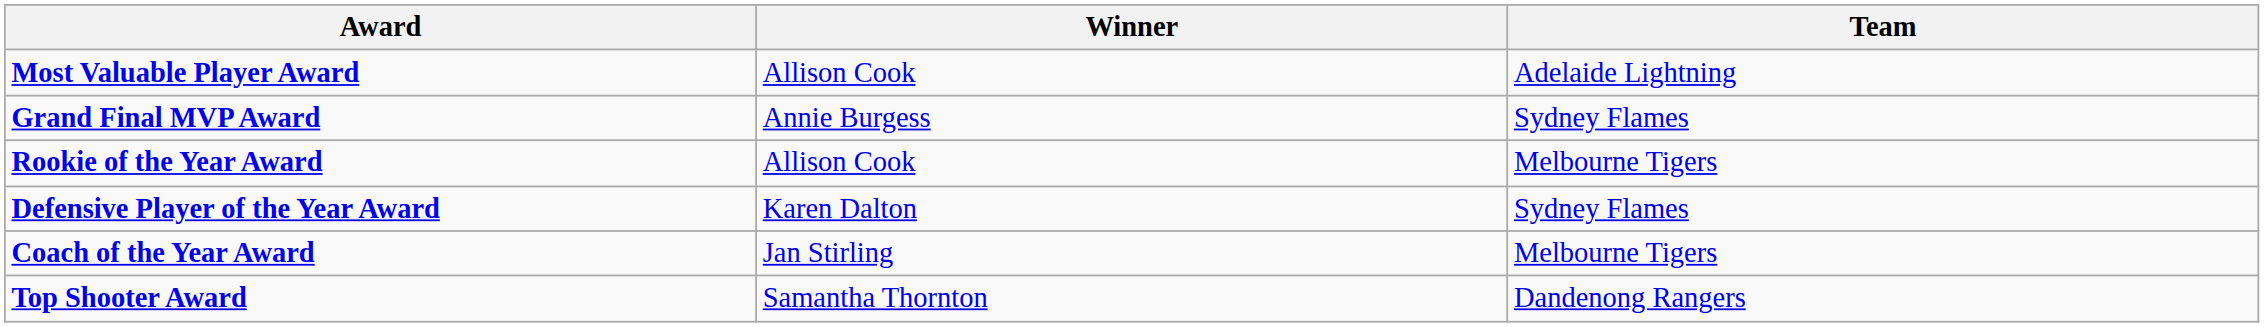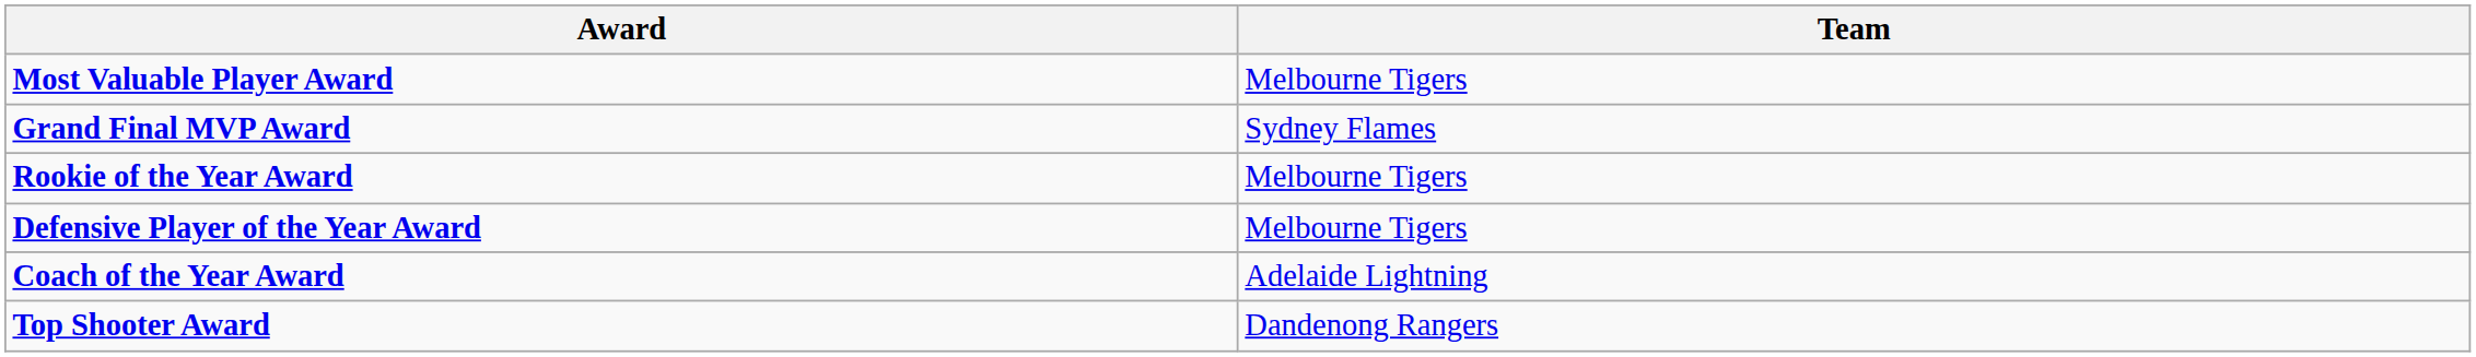 <table class="wikitable" style="width: 80%">
 <tr>
 <th width=125>Award</th>
-<th width=125>Winner</th>
 <th width=125>Team</th>
 </tr>
 <tr>
 <td><strong><a href='#'>Most Valuable Player Award</a></strong></td>
-<td><a href='#'>Allison Cook</a></td>
-<td><a href='#'>Adelaide Lightning</a></td>
+<td><a href='#'>Melbourne Tigers</a></td>
 </tr>
 <tr>
 <td><strong><a href='#'>Grand Final MVP Award</a></strong></td>
-<td><a href='#'>Annie Burgess</a></td>
 <td><a href='#'>Sydney Flames</a></td>
 </tr>
 <tr>
 <td><strong><a href='#'>Rookie of the Year Award</a></strong></td>
-<td><a href='#'>Allison Cook</a></td>
 <td><a href='#'>Melbourne Tigers</a></td>
 </tr>
 <tr>
 <td><strong><a href='#'>Defensive Player of the Year Award</a></strong></td>
-<td><a href='#'>Karen Dalton</a></td>
-<td><a href='#'>Sydney Flames</a></td>
+<td><a href='#'>Melbourne Tigers</a></td>
 </tr>
 <tr>
 <td><strong><a href='#'>Coach of the Year Award</a></strong></td>
-<td><a href='#'>Jan Stirling</a></td>
-<td><a href='#'>Melbourne Tigers</a></td>
+<td><a href='#'>Adelaide Lightning</a></td>
 </tr>
 <tr>
 <td><strong><a href='#'>Top Shooter Award</a></strong></td>
-<td><a href='#'>Samantha Thornton</a></td>
 <td><a href='#'>Dandenong Rangers</a></td>
 </tr>
 </table>
